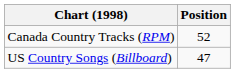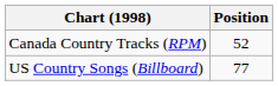 <table class="wikitable sortable">
 <tr>
 <th scope="col">Chart (1998)</th>
 <th scope="col">Position</th>
 </tr>
 <tr>
 <td>Canada Country Tracks (<em><a href='#'>RPM</a></em>)</td>
 <td align="center">52</td>
 </tr>
 <tr>
 <td>US <a href='#'>Country Songs</a> (<em><a href='#'>Billboard</a></em>)</td>
-<td align="center">47</td>
+<td align="center">77</td>
 </tr>
 </table>
